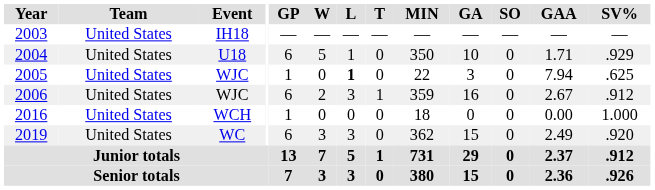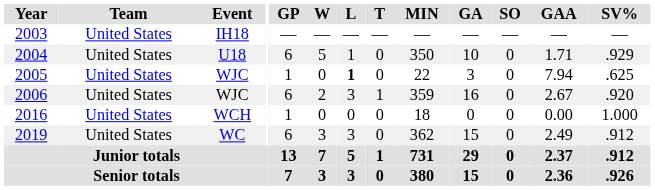 <table border="0" cellpadding="1" cellspacing="0" ID="Table3" style="text-align:center; width:40em">
 <tr ALIGN="center" bgcolor="#e0e0e0">
 <th>Year</th>
 <th>Team</th>
 <th>Event</th>
 <th rowspan="99" bgcolor="#ffffff"></th>
 <th>GP</th>
 <th>W</th>
 <th>L</th>
 <th>T</th>
 <th>MIN</th>
 <th>GA</th>
 <th>SO</th>
 <th>GAA</th>
 <th>SV%</th>
 </tr>
 <tr>
 <td><a href='#'>2003</a></td>
 <td><a href='#'>United States</a></td>
 <td><a href='#'>IH18</a></td>
 <td>—</td>
 <td>—</td>
 <td>—</td>
 <td>—</td>
 <td>—</td>
 <td>—</td>
 <td>—</td>
 <td>—</td>
 <td>—</td>
 </tr>
 <tr bgcolor="#f0f0f0">
 <td><a href='#'>2004</a></td>
 <td>United States</td>
 <td><a href='#'>U18</a></td>
 <td>6</td>
 <td>5</td>
 <td>1</td>
 <td>0</td>
 <td>350</td>
 <td>10</td>
 <td>0</td>
 <td>1.71</td>
 <td>.929</td>
 </tr>
 <tr>
 <td><a href='#'>2005</a></td>
 <td><a href='#'>United States</a></td>
 <td><a href='#'>WJC</a></td>
 <td>1</td>
 <td>0</td>
 <td><strong>1</strong></td>
 <td>0</td>
 <td>22</td>
 <td>3</td>
 <td>0</td>
 <td>7.94</td>
 <td>.625</td>
 </tr>
 <tr bgcolor="#f0f0f0">
 <td><a href='#'>2006</a></td>
 <td>United States</td>
 <td>WJC</td>
 <td>6</td>
 <td>2</td>
 <td>3</td>
 <td>1</td>
 <td>359</td>
 <td>16</td>
 <td>0</td>
 <td>2.67</td>
-<td>.912</td>
+<td>.920</td>
 </tr>
 <tr>
 <td><a href='#'>2016</a></td>
 <td><a href='#'>United States</a></td>
 <td><a href='#'>WCH</a></td>
 <td>1</td>
 <td>0</td>
 <td>0</td>
 <td>0</td>
 <td>18</td>
 <td>0</td>
 <td>0</td>
 <td>0.00</td>
 <td>1.000</td>
 </tr>
 <tr bgcolor="#f0f0f0">
 <td><a href='#'>2019</a></td>
 <td>United States</td>
 <td><a href='#'>WC</a></td>
 <td>6</td>
 <td>3</td>
 <td>3</td>
 <td>0</td>
 <td>362</td>
 <td>15</td>
 <td>0</td>
 <td>2.49</td>
-<td>.920</td>
+<td>.912</td>
 </tr>
 <tr bgcolor="#e0e0e0">
 <th colspan=4>Junior totals</th>
 <th>13</th>
 <th>7</th>
 <th>5</th>
 <th>1</th>
 <th>731</th>
 <th>29</th>
 <th>0</th>
 <th>2.37</th>
 <th>.912</th>
 </tr>
 <tr bgcolor="#e0e0e0">
 <th colspan=4>Senior totals</th>
 <th>7</th>
 <th>3</th>
 <th>3</th>
 <th>0</th>
 <th>380</th>
 <th>15</th>
 <th>0</th>
 <th>2.36</th>
 <th>.926</th>
 </tr>
 </table>
